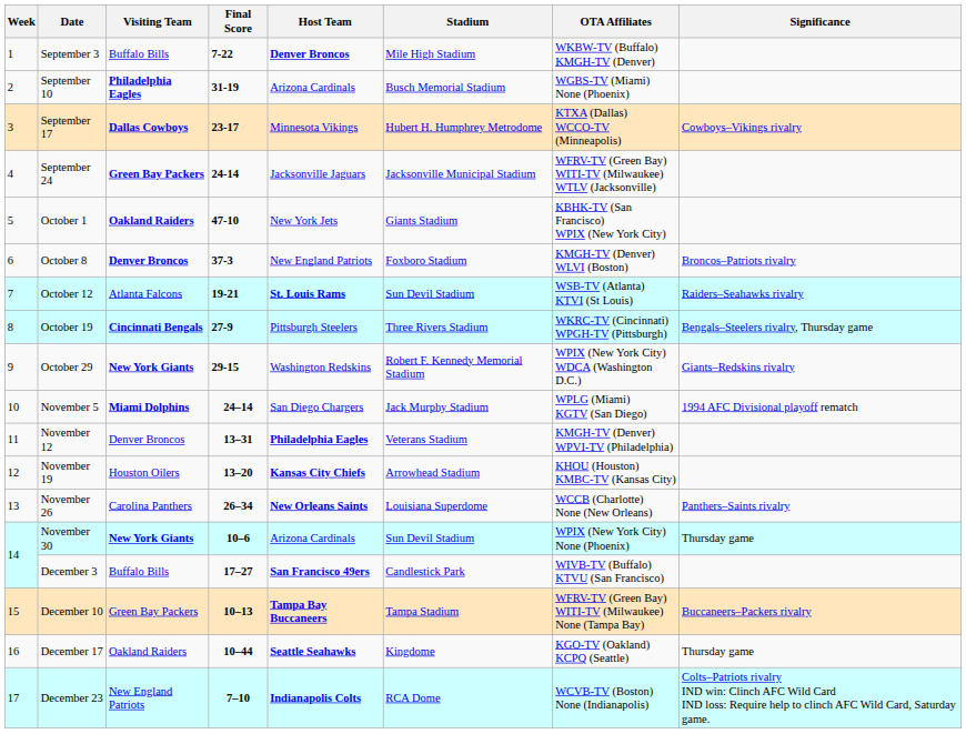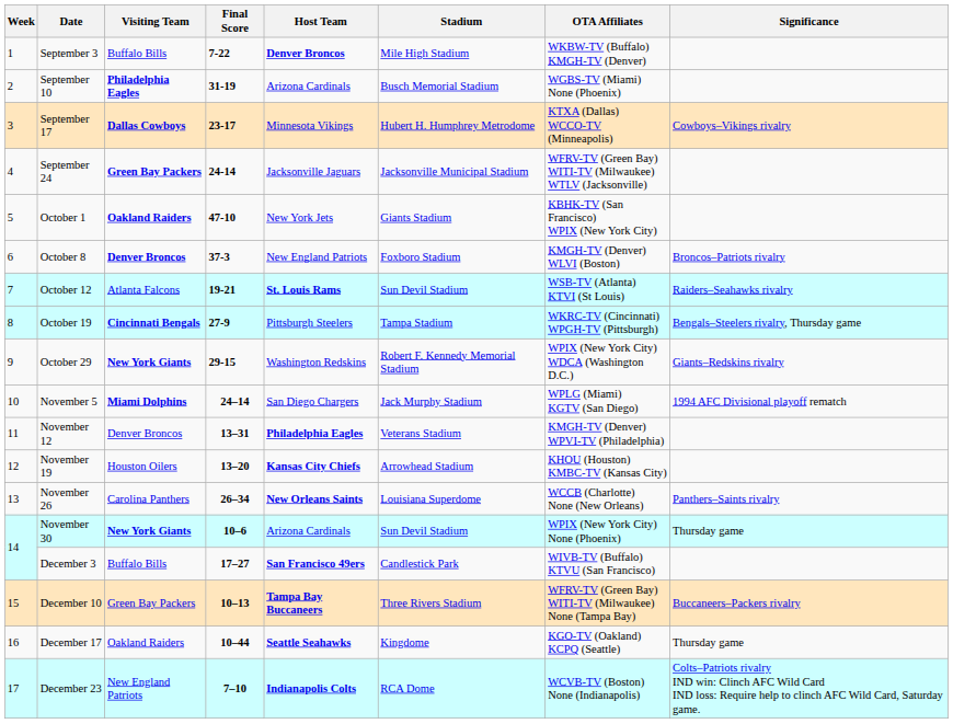 <table class="wikitable" style="font-size: 95%;">
 <tr>
 <th>Week</th>
 <th>Date</th>
 <th>Visiting Team</th>
 <th>Final Score</th>
 <th>Host Team</th>
 <th>Stadium</th>
 <th>OTA Affiliates</th>
 <th>Significance</th>
 </tr>
 <tr>
 <td>1</td>
 <td>September 3</td>
 <td><a href='#'>Buffalo Bills</a></td>
 <td><strong>7-22</strong></td>
 <td><strong><a href='#'>Denver Broncos</a></strong></td>
 <td><a href='#'>Mile High Stadium</a></td>
 <td><a href='#'>WKBW-TV</a> (Buffalo)<br><a href='#'>KMGH-TV</a> (Denver)</td>
 <td></td>
 </tr>
 <tr>
 <td>2</td>
 <td>September 10</td>
 <td><strong><a href='#'>Philadelphia Eagles</a></strong></td>
 <td><strong>31-19</strong></td>
 <td><a href='#'>Arizona Cardinals</a></td>
 <td><a href='#'>Busch Memorial Stadium</a></td>
 <td><a href='#'>WGBS-TV</a> (Miami)<br>None (Phoenix)</td>
 <td></td>
 </tr>
 <tr bgcolor="#FFE6BD">
 <td>3</td>
 <td>September 17</td>
 <td><strong><a href='#'>Dallas Cowboys</a></strong></td>
 <td><strong>23-17</strong></td>
 <td><a href='#'>Minnesota Vikings</a></td>
 <td><a href='#'>Hubert H. Humphrey Metrodome</a></td>
 <td><a href='#'>KTXA</a> (Dallas)<br><a href='#'>WCCO-TV</a> (Minneapolis)</td>
 <td><a href='#'>Cowboys–Vikings rivalry</a></td>
 </tr>
 <tr>
 <td>4</td>
 <td>September 24</td>
 <td><strong><a href='#'>Green Bay Packers</a></strong></td>
 <td><strong>24-14</strong></td>
 <td><a href='#'>Jacksonville Jaguars</a></td>
 <td><a href='#'>Jacksonville Municipal Stadium</a></td>
 <td><a href='#'>WFRV-TV</a> (Green Bay)<br><a href='#'>WITI-TV</a> (Milwaukee)<br><a href='#'>WTLV</a> (Jacksonville)</td>
 <td></td>
 </tr>
 <tr>
 <td>5</td>
 <td>October 1</td>
 <td><strong><a href='#'>Oakland Raiders</a></strong></td>
 <td><strong>47-10</strong></td>
 <td><a href='#'>New York Jets</a></td>
 <td><a href='#'>Giants Stadium</a></td>
 <td><a href='#'>KBHK-TV</a> (San Francisco)<br><a href='#'>WPIX</a> (New York City)</td>
 <td></td>
 </tr>
 <tr>
 <td>6</td>
 <td>October 8</td>
 <td><strong><a href='#'>Denver Broncos</a></strong></td>
 <td><strong>37-3</strong></td>
 <td><a href='#'>New England Patriots</a></td>
 <td><a href='#'>Foxboro Stadium</a></td>
 <td><a href='#'>KMGH-TV</a> (Denver)<br><a href='#'>WLVI</a> (Boston)</td>
 <td><a href='#'>Broncos–Patriots rivalry</a></td>
 </tr>
 <tr bgcolor="#ccffff">
 <td>7</td>
 <td>October 12</td>
 <td><a href='#'>Atlanta Falcons</a></td>
 <td><strong>19-21</strong></td>
 <td><strong><a href='#'>St. Louis Rams</a></strong></td>
 <td><a href='#'>Sun Devil Stadium</a></td>
 <td><a href='#'>WSB-TV</a> (Atlanta)<br><a href='#'>KTVI</a> (St Louis)</td>
 <td><a href='#'>Raiders–Seahawks rivalry</a></td>
 </tr>
 <tr bgcolor="#ccffff">
 <td>8</td>
 <td>October 19</td>
 <td><strong><a href='#'>Cincinnati Bengals</a></strong></td>
 <td><strong>27-9</strong></td>
 <td><a href='#'>Pittsburgh Steelers</a></td>
-<td><a href='#'>Three Rivers Stadium</a></td>
+<td><a href='#'>Tampa Stadium</a></td>
 <td><a href='#'>WKRC-TV</a> (Cincinnati)<br><a href='#'>WPGH-TV</a> (Pittsburgh)</td>
 <td><a href='#'>Bengals–Steelers rivalry</a>, Thursday game</td>
 </tr>
 <tr>
 <td>9</td>
 <td>October 29</td>
 <td><strong><a href='#'>New York Giants</a></strong></td>
 <td><strong>29-15</strong></td>
 <td><a href='#'>Washington Redskins</a></td>
 <td><a href='#'>Robert F. Kennedy Memorial Stadium</a></td>
 <td><a href='#'>WPIX</a> (New York City)<br><a href='#'>WDCA</a> (Washington D.C.)</td>
 <td><a href='#'>Giants–Redskins rivalry</a></td>
 </tr>
 <tr>
 <td>10</td>
 <td>November 5</td>
 <td><strong><a href='#'>Miami Dolphins</a></strong></td>
 <td align="center"><strong>24–14</strong></td>
 <td><a href='#'>San Diego Chargers</a></td>
 <td><a href='#'>Jack Murphy Stadium</a></td>
 <td><a href='#'>WPLG</a> (Miami)<br><a href='#'>KGTV</a> (San Diego)</td>
 <td><a href='#'>1994 AFC Divisional playoff</a> rematch</td>
 </tr>
 <tr>
 <td>11</td>
 <td>November 12</td>
 <td><a href='#'>Denver Broncos</a></td>
 <td align="center"><strong>13–31</strong></td>
 <td><strong><a href='#'>Philadelphia Eagles</a></strong></td>
 <td><a href='#'>Veterans Stadium</a></td>
 <td><a href='#'>KMGH-TV</a> (Denver)<br><a href='#'>WPVI-TV</a> (Philadelphia)</td>
 <td></td>
 </tr>
 <tr>
 <td>12</td>
 <td>November 19</td>
 <td><a href='#'>Houston Oilers</a></td>
 <td align="center"><strong>13–20</strong></td>
 <td><strong><a href='#'>Kansas City Chiefs</a></strong></td>
 <td><a href='#'>Arrowhead Stadium</a></td>
 <td><a href='#'>KHOU</a> (Houston)<br><a href='#'>KMBC-TV</a> (Kansas City)</td>
 <td></td>
 </tr>
 <tr>
 <td>13</td>
 <td>November 26</td>
 <td><a href='#'>Carolina Panthers</a></td>
 <td align="center"><strong>26–34</strong></td>
 <td><strong><a href='#'>New Orleans Saints</a></strong></td>
 <td><a href='#'>Louisiana Superdome</a></td>
 <td><a href='#'>WCCB</a> (Charlotte)<br>None (New Orleans)</td>
 <td><a href='#'>Panthers–Saints rivalry</a></td>
 </tr>
 <tr bgcolor="#ccffff">
 <td rowspan="2">14</td>
 <td>November 30</td>
 <td><strong><a href='#'>New York Giants</a></strong></td>
 <td align="center"><strong>10–6</strong></td>
 <td><a href='#'>Arizona Cardinals</a></td>
 <td><a href='#'>Sun Devil Stadium</a></td>
 <td><a href='#'>WPIX</a> (New York City)<br>None (Phoenix)</td>
 <td>Thursday game</td>
 </tr>
 <tr>
 <td>December 3</td>
 <td><a href='#'>Buffalo Bills</a></td>
 <td align="center"><strong>17–27</strong></td>
 <td><strong><a href='#'>San Francisco 49ers</a></strong></td>
 <td><a href='#'>Candlestick Park</a></td>
 <td><a href='#'>WIVB-TV</a> (Buffalo)<br><a href='#'>KTVU</a> (San Francisco)</td>
 <td></td>
 </tr>
 <tr bgcolor="#FFE6BD">
 <td>15</td>
 <td>December 10</td>
 <td><a href='#'>Green Bay Packers</a></td>
 <td align="center"><strong>10–13</strong></td>
 <td><strong><a href='#'>Tampa Bay Buccaneers</a></strong></td>
-<td><a href='#'>Tampa Stadium</a></td>
+<td><a href='#'>Three Rivers Stadium</a></td>
 <td><a href='#'>WFRV-TV</a> (Green Bay)<br><a href='#'>WITI-TV</a> (Milwaukee)<br>None (Tampa Bay)</td>
 <td><a href='#'>Buccaneers–Packers rivalry</a></td>
 </tr>
 <tr>
 <td>16</td>
 <td>December 17</td>
 <td><a href='#'>Oakland Raiders</a></td>
 <td align="center"><strong>10–44</strong></td>
 <td><strong><a href='#'>Seattle Seahawks</a></strong></td>
 <td><a href='#'>Kingdome</a></td>
 <td><a href='#'>KGO-TV</a> (Oakland)<br><a href='#'>KCPQ</a> (Seattle)</td>
 <td>Thursday game</td>
 </tr>
 <tr bgcolor="#ccffff">
 <td>17</td>
 <td>December 23</td>
 <td><a href='#'>New England Patriots</a></td>
 <td align="center"><strong>7–10</strong></td>
 <td><strong><a href='#'>Indianapolis Colts</a></strong></td>
 <td><a href='#'>RCA Dome</a></td>
 <td><a href='#'>WCVB-TV</a> (Boston)<br>None (Indianapolis)</td>
 <td><a href='#'>Colts–Patriots rivalry</a><br>IND win: Clinch AFC Wild Card<br>IND loss: Require help to clinch AFC Wild Card, Saturday game.</td>
 </tr>
 </table>
